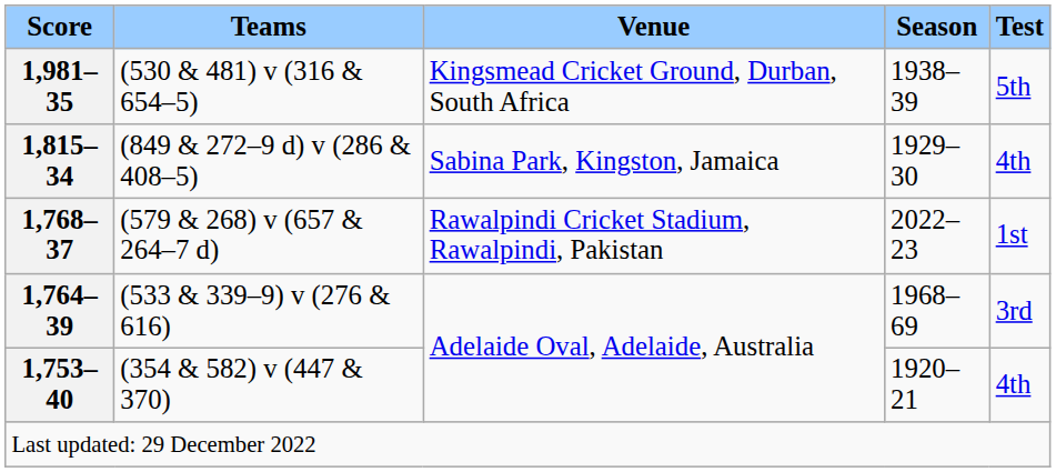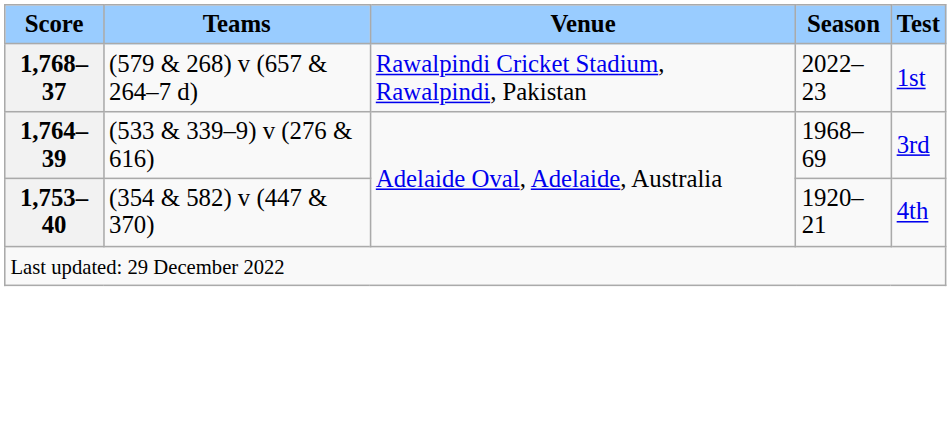 <table class="wikitable">
 <tr style="background:#9cf;">
 <td style="text-align:center;"><strong>Score</strong></td>
 <td style="text-align:center;"><strong>Teams</strong></td>
 <td style="text-align:center;"><strong>Venue</strong></td>
 <td style="text-align:center;"><strong>Season</strong></td>
 <td style="text-align:center;"><strong>Test</strong></td>
-</tr>
-<tr>
-<th>1,981–35</th>
-<td> (530 & 481)  v  (316 & 654–5)</td>
-<td><a href='#'>Kingsmead Cricket Ground</a>, <a href='#'>Durban</a>, South Africa</td>
-<td>1938–39</td>
-<td><a href='#'>5th</a></td>
-</tr>
-<tr>
-<th>1,815–34</th>
-<td> (849 & 272–9 d) v  (286 & 408–5)</td>
-<td><a href='#'>Sabina Park</a>, <a href='#'>Kingston</a>, Jamaica</td>
-<td>1929–30</td>
-<td><a href='#'>4th</a></td>
 </tr>
 <tr>
 <th>1,768–37</th>
 <td> (579 & 268) v  (657 & 264–7 d)</td>
 <td><a href='#'>Rawalpindi Cricket Stadium</a>, <a href='#'>Rawalpindi</a>, Pakistan</td>
 <td>2022–23</td>
 <td><a href='#'>1st</a></td>
 </tr>
 <tr>
 <th>1,764–39</th>
 <td> (533 & 339–9) v  (276 & 616)</td>
 <td rowspan=2><a href='#'>Adelaide Oval</a>, <a href='#'>Adelaide</a>, Australia</td>
 <td>1968–69</td>
 <td><a href='#'>3rd</a></td>
 </tr>
 <tr>
 <th>1,753–40</th>
 <td> (354 & 582) v  (447 & 370)</td>
 <td>1920–21</td>
 <td><a href='#'>4th</a></td>
 </tr>
 <tr>
 <td colspan="5"><small>Last updated: 29 December 2022</small></td>
 </tr>
 </table>
